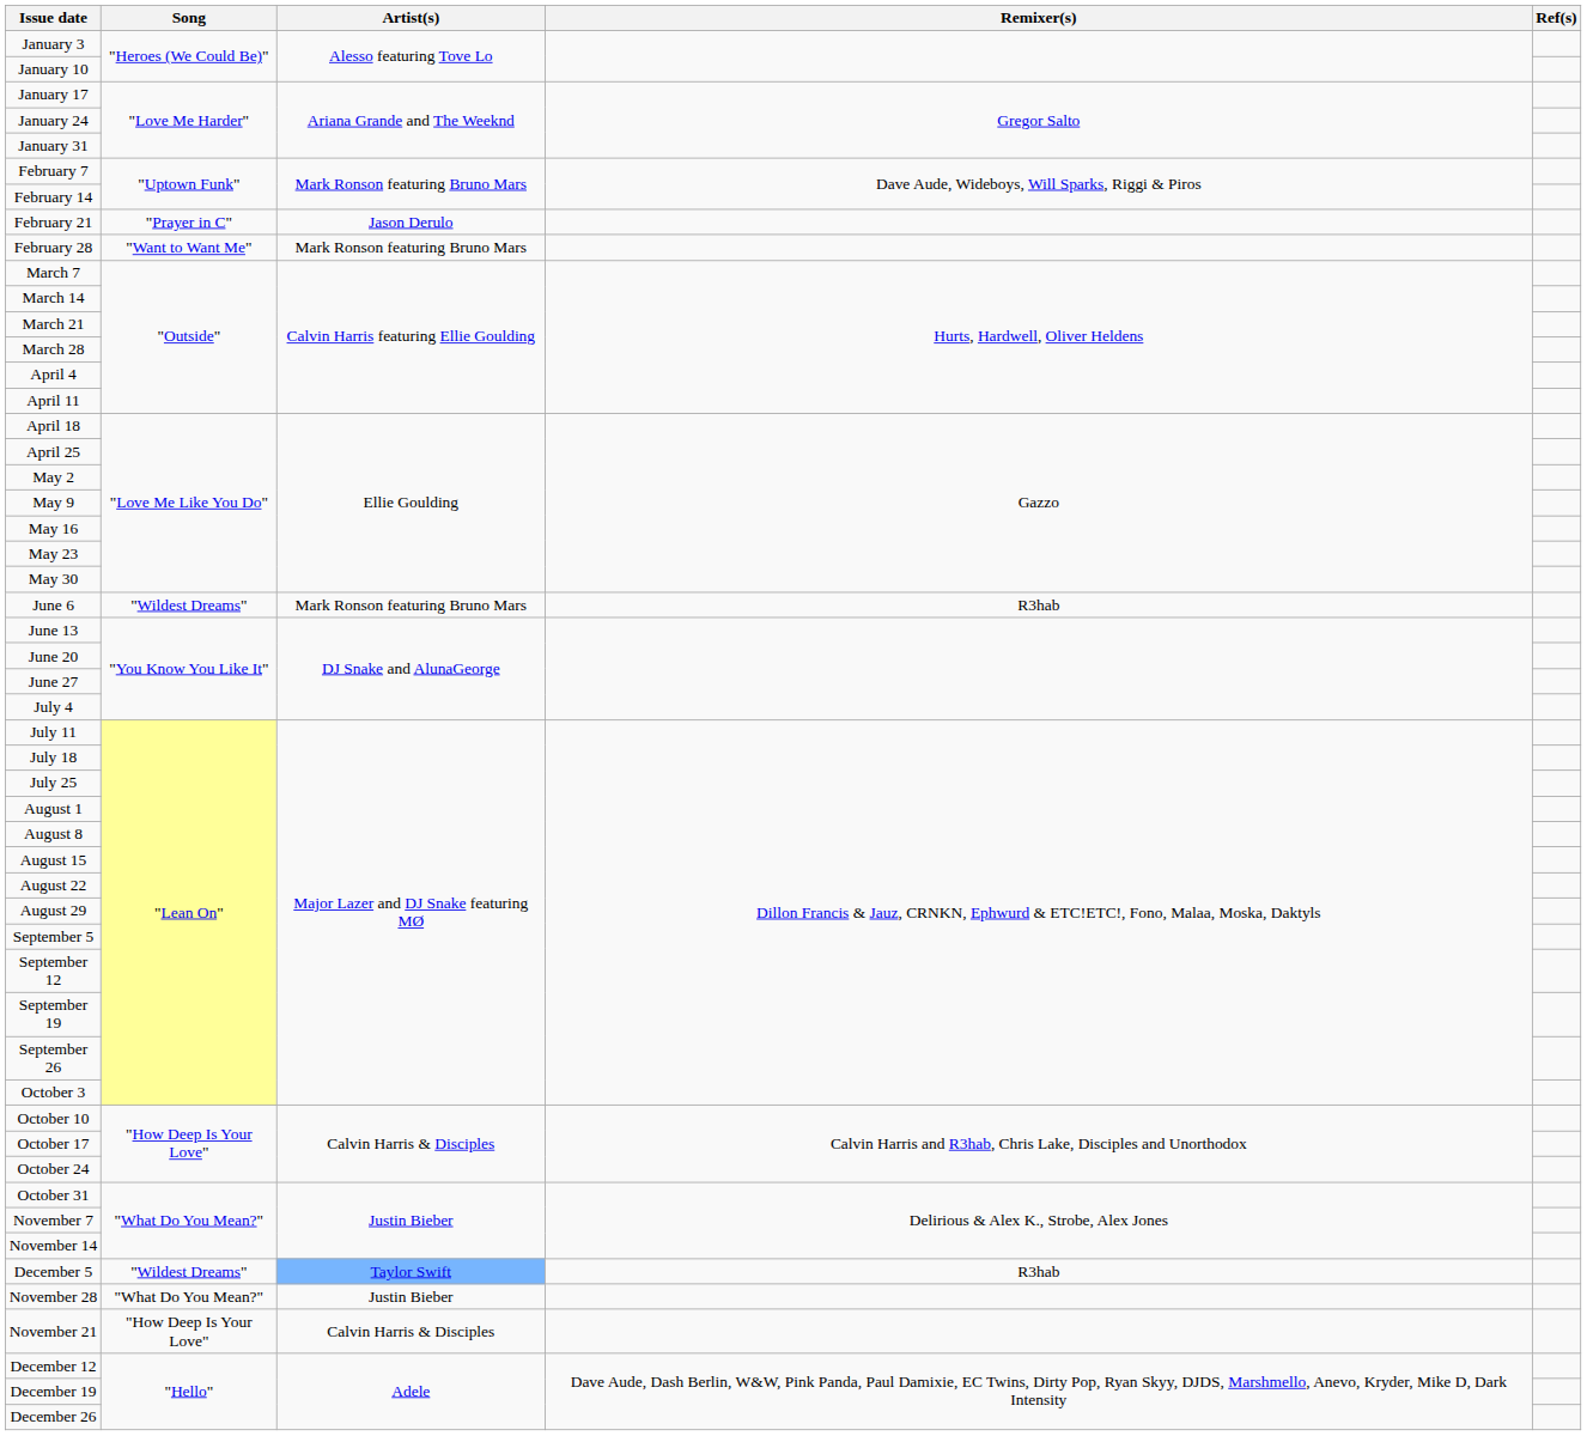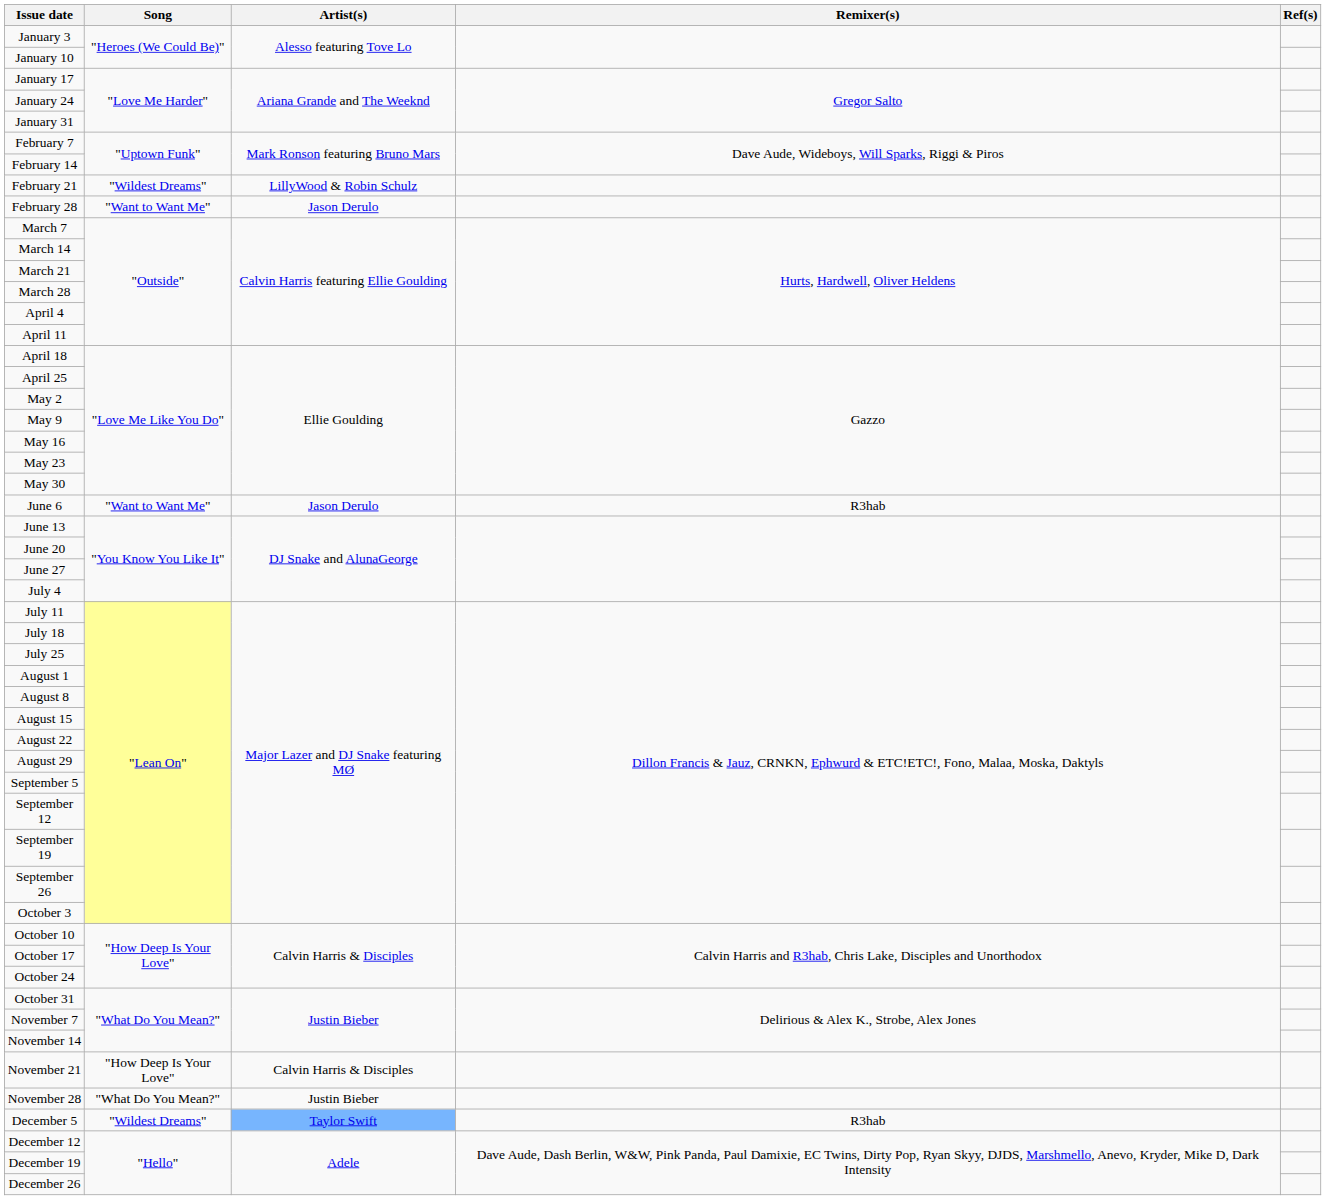 <table class="wikitable plainrowheaders" style="text-align: center;">
 <tr>
 <th>Issue date</th>
 <th>Song</th>
 <th>Artist(s)</th>
 <th>Remixer(s)</th>
 <th>Ref(s)</th>
 </tr>
 <tr>
 <td>January 3</td>
 <td rowspan=2>"<a href='#'>Heroes (We Could Be)</a>"</td>
 <td rowspan=2><a href='#'>Alesso</a> featuring <a href='#'>Tove Lo</a></td>
 <td rowspan=2></td>
 <td></td>
 </tr>
 <tr>
 <td>January 10</td>
 <td></td>
 </tr>
 <tr>
 <td>January 17</td>
 <td rowspan=3>"<a href='#'>Love Me Harder</a>"</td>
 <td rowspan=3><a href='#'>Ariana Grande</a> and <a href='#'>The Weeknd</a></td>
 <td rowspan=3><a href='#'>Gregor Salto</a></td>
 <td></td>
 </tr>
 <tr>
 <td>January 24</td>
 <td></td>
 </tr>
 <tr>
 <td>January 31</td>
 <td></td>
 </tr>
 <tr>
 <td>February 7</td>
 <td rowspan=2>"<a href='#'>Uptown Funk</a>"</td>
 <td rowspan=2><a href='#'>Mark Ronson</a> featuring <a href='#'>Bruno Mars</a></td>
 <td rowspan=2>Dave Aude, Wideboys, <a href='#'>Will Sparks</a>, Riggi & Piros</td>
 <td></td>
 </tr>
 <tr>
 <td>February 14</td>
 <td></td>
 </tr>
 <tr>
 <td>February 21</td>
-<td>"<a href='#'>Prayer in C</a>"</td>
-<td><a href='#'>Jason Derulo</a></td>
+<td>"<a href='#'>Wildest Dreams</a>"</td>
+<td><a href='#'>LillyWood</a> & <a href='#'>Robin Schulz</a></td>
 <td></td>
 <td></td>
 </tr>
 <tr>
 <td>February 28</td>
 <td>"<a href='#'>Want to Want Me</a>"</td>
-<td>Mark Ronson featuring Bruno Mars</td>
+<td><a href='#'>Jason Derulo</a></td>
 <td></td>
 <td></td>
 </tr>
 <tr>
 <td>March 7</td>
 <td rowspan=6>"<a href='#'>Outside</a>"</td>
 <td rowspan=6><a href='#'>Calvin Harris</a> featuring <a href='#'>Ellie Goulding</a></td>
 <td rowspan=6><a href='#'>Hurts</a>, <a href='#'>Hardwell</a>, <a href='#'>Oliver Heldens</a></td>
 <td></td>
 </tr>
 <tr>
 <td>March 14</td>
 <td></td>
 </tr>
 <tr>
 <td>March 21</td>
 <td></td>
 </tr>
 <tr>
 <td>March 28</td>
 <td></td>
 </tr>
 <tr>
 <td>April 4</td>
 <td></td>
 </tr>
 <tr>
 <td>April 11</td>
 <td></td>
 </tr>
 <tr>
 <td>April 18</td>
 <td rowspan=7>"<a href='#'>Love Me Like You Do</a>"</td>
 <td rowspan=7>Ellie Goulding</td>
 <td rowspan=7>Gazzo</td>
 <td></td>
 </tr>
 <tr>
 <td>April 25</td>
 <td></td>
 </tr>
 <tr>
 <td>May 2</td>
 <td></td>
 </tr>
 <tr>
 <td>May 9</td>
 <td></td>
 </tr>
 <tr>
 <td>May 16</td>
 <td></td>
 </tr>
 <tr>
 <td>May 23</td>
 <td></td>
 </tr>
 <tr>
 <td>May 30</td>
 <td></td>
 </tr>
 <tr>
 <td>June 6</td>
-<td>"<a href='#'>Wildest Dreams</a>"</td>
-<td>Mark Ronson featuring Bruno Mars</td>
+<td>"<a href='#'>Want to Want Me</a>"</td>
+<td><a href='#'>Jason Derulo</a></td>
 <td>R3hab</td>
 <td></td>
 </tr>
 <tr>
 <td>June 13</td>
 <td rowspan=4>"<a href='#'>You Know You Like It</a>"</td>
 <td rowspan=4><a href='#'>DJ Snake</a> and <a href='#'>AlunaGeorge</a></td>
 <td rowspan=4></td>
 <td></td>
 </tr>
 <tr>
 <td>June 20</td>
 <td></td>
 </tr>
 <tr>
 <td>June 27</td>
 <td></td>
 </tr>
 <tr>
 <td>July 4</td>
 <td></td>
 </tr>
 <tr>
 <td>July 11</td>
 <td bgcolor=#FFFF99 rowspan=13>"<a href='#'>Lean On</a>"</td>
 <td rowspan=13><a href='#'>Major Lazer</a> and <a href='#'>DJ Snake</a> featuring <a href='#'>MØ</a></td>
 <td rowspan=13><a href='#'>Dillon Francis</a> & <a href='#'>Jauz</a>, CRNKN, <a href='#'>Ephwurd</a> & ETC!ETC!, Fono, Malaa, Moska, Daktyls</td>
 <td></td>
 </tr>
 <tr>
 <td>July 18</td>
 <td></td>
 </tr>
 <tr>
 <td>July 25</td>
 <td></td>
 </tr>
 <tr>
 <td>August 1</td>
 <td></td>
 </tr>
 <tr>
 <td>August 8</td>
 <td></td>
 </tr>
 <tr>
 <td>August 15</td>
 <td></td>
 </tr>
 <tr>
 <td>August 22</td>
 <td></td>
 </tr>
 <tr>
 <td>August 29</td>
 <td></td>
 </tr>
 <tr>
 <td>September 5</td>
 <td></td>
 </tr>
 <tr>
 <td>September 12</td>
 <td></td>
 </tr>
 <tr>
 <td>September 19</td>
 <td></td>
 </tr>
 <tr>
 <td>September 26</td>
 <td></td>
 </tr>
 <tr>
 <td>October 3</td>
 <td></td>
 </tr>
 <tr>
 <td>October 10</td>
 <td rowspan=3>"<a href='#'>How Deep Is Your Love</a>"</td>
 <td rowspan=3>Calvin Harris & <a href='#'>Disciples</a></td>
 <td rowspan=3>Calvin Harris and <a href='#'>R3hab</a>,  Chris Lake, Disciples and Unorthodox</td>
 <td><br></td>
 </tr>
 <tr>
 <td>October 17</td>
 <td></td>
 </tr>
 <tr>
 <td>October 24</td>
 <td></td>
 </tr>
 <tr>
 <td>October 31</td>
 <td rowspan=3>"<a href='#'>What Do You Mean?</a>"</td>
 <td rowspan=3><a href='#'>Justin Bieber</a></td>
 <td rowspan=3>Delirious & Alex K., Strobe, Alex Jones</td>
 <td></td>
 </tr>
 <tr>
 <td>November 7</td>
 <td></td>
 </tr>
 <tr>
 <td>November 14</td>
 <td></td>
 </tr>
 <tr>
-<td>December 5</td>
-<td>"<a href='#'>Wildest Dreams</a>"</td>
-<td style="background-color:#77B5FE"><a href='#'>Taylor Swift</a></td>
-<td>R3hab</td>
+<td>November 21</td>
+<td>"How Deep Is Your Love"</td>
+<td>Calvin Harris & Disciples</td>
+<td></td>
 <td></td>
 </tr>
 <tr>
 <td>November 28</td>
 <td>"What Do You Mean?"</td>
 <td>Justin Bieber</td>
 <td></td>
 <td></td>
 </tr>
 <tr>
-<td>November 21</td>
-<td>"How Deep Is Your Love"</td>
-<td>Calvin Harris & Disciples</td>
-<td></td>
+<td>December 5</td>
+<td>"<a href='#'>Wildest Dreams</a>"</td>
+<td style="background-color:#77B5FE"><a href='#'>Taylor Swift</a></td>
+<td>R3hab</td>
 <td></td>
 </tr>
 <tr>
 <td>December 12</td>
 <td rowspan=3>"<a href='#'>Hello</a>"</td>
 <td rowspan=3><a href='#'>Adele</a></td>
 <td rowspan=3>Dave Aude, Dash Berlin, W&W, Pink Panda, Paul Damixie, EC Twins, Dirty Pop, Ryan Skyy, DJDS, <a href='#'>Marshmello</a>, Anevo, Kryder, Mike D, Dark Intensity</td>
 <td></td>
 </tr>
 <tr>
 <td>December 19</td>
 <td></td>
 </tr>
 <tr>
 <td>December 26</td>
 <td></td>
 </tr>
 </table>
